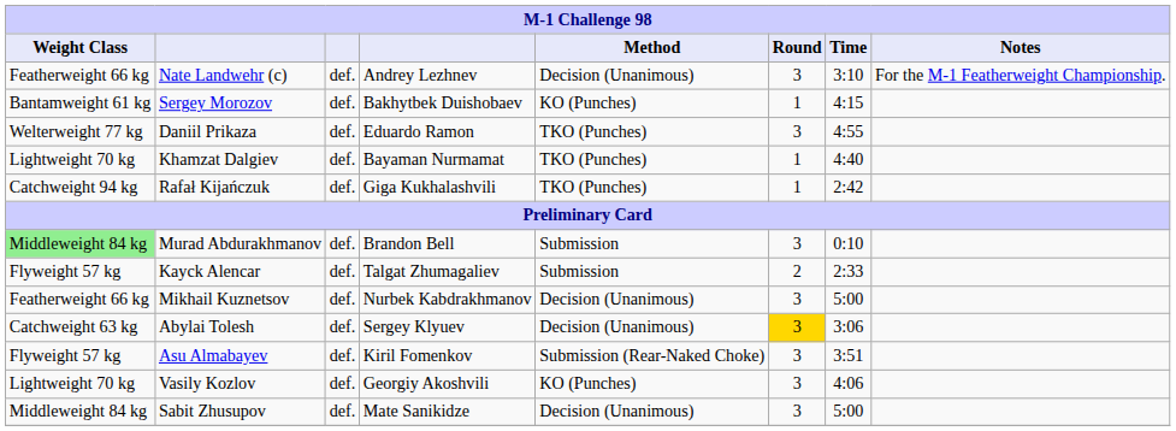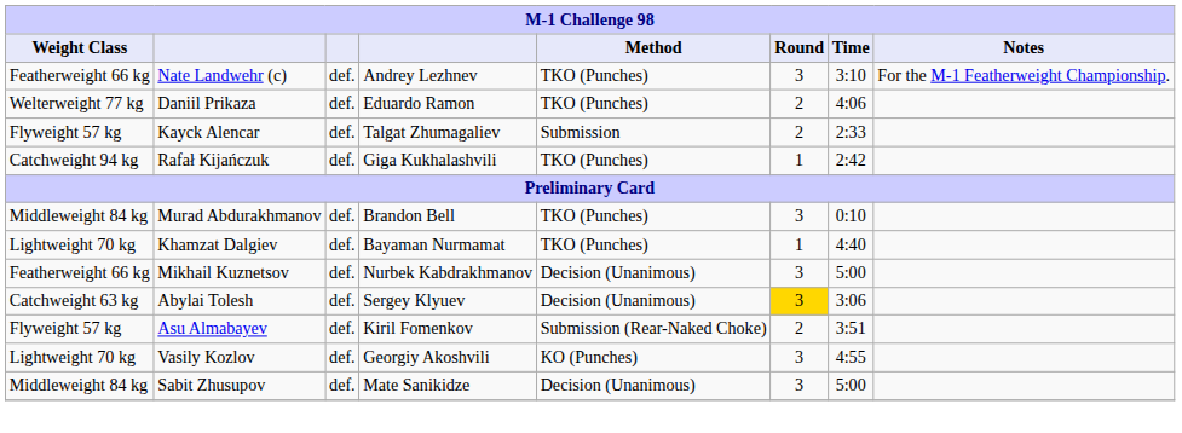 <table class="wikitable" style="font-size: 90%;">
 <tr>
 <th colspan="8" style="background-color: #ccf; color: #000080; text-align: center;"><strong>M-1 Challenge 98</strong></th>
 </tr>
 <tr>
 <th colspan="1" style="background-color: #E6E8FA; color: #000000; text-align: center;">Weight Class</th>
 <th colspan="1" style="background-color: #E6E8FA; color: #000000; text-align: center;"></th>
 <th colspan="1" style="background-color: #E6E8FA; color: #000000; text-align: center;"></th>
 <th colspan="1" style="background-color: #E6E8FA; color: #000000; text-align: center;"></th>
 <th colspan="1" style="background-color: #E6E8FA; color: #000000; text-align: center;">Method</th>
 <th colspan="1" style="background-color: #E6E8FA; color: #000000; text-align: center;">Round</th>
 <th colspan="1" style="background-color: #E6E8FA; color: #000000; text-align: center;">Time</th>
 <th colspan="1" style="background-color: #E6E8FA; color: #000000; text-align: center;">Notes</th>
 </tr>
 <tr>
 <td>Featherweight 66 kg</td>
 <td> <a href='#'>Nate Landwehr</a> (c)</td>
 <td>def.</td>
 <td> Andrey Lezhnev</td>
-<td>Decision (Unanimous)</td>
+<td>TKO (Punches)</td>
 <td align=center>3</td>
 <td align=center>3:10</td>
 <td>For the <a href='#'>M-1 Featherweight Championship</a>.</td>
-</tr>
-<tr>
-<td>Bantamweight 61 kg</td>
-<td> <a href='#'>Sergey Morozov</a></td>
-<td>def.</td>
-<td> Bakhytbek Duishobaev</td>
-<td>KO (Punches)</td>
-<td align=center>1</td>
-<td align=center>4:15</td>
-<td></td>
 </tr>
 <tr>
 <td>Welterweight 77 kg</td>
 <td> Daniil Prikaza</td>
 <td>def.</td>
 <td> Eduardo Ramon</td>
 <td>TKO (Punches)</td>
-<td align=center>3</td>
-<td align=center>4:55</td>
+<td align=center>2</td>
+<td align=center>4:06</td>
 <td></td>
 </tr>
 <tr>
-<td>Lightweight 70 kg</td>
-<td> Khamzat Dalgiev</td>
+<td>Flyweight 57 kg</td>
+<td> Kayck Alencar</td>
 <td>def.</td>
-<td> Bayaman Nurmamat</td>
-<td>TKO (Punches)</td>
-<td align=center>1</td>
-<td align=center>4:40</td>
+<td> Talgat Zhumagaliev</td>
+<td>Submission</td>
+<td align=center>2</td>
+<td align=center>2:33</td>
 <td></td>
 </tr>
 <tr>
 <td>Catchweight 94 kg</td>
 <td> Rafał Kijańczuk</td>
 <td>def.</td>
 <td> Giga Kukhalashvili</td>
 <td>TKO (Punches)</td>
 <td align=center>1</td>
 <td align=center>2:42</td>
 <td></td>
 </tr>
 <tr>
 <th colspan="8" style="background-color: #ccf; color: #000080; text-align: center;"><strong>Preliminary Card</strong></th>
 </tr>
 <tr>
-<td style="background: lightgreen;">Middleweight 84 kg</td>
+<td>Middleweight 84 kg</td>
 <td> Murad Abdurakhmanov</td>
 <td>def.</td>
 <td> Brandon Bell</td>
-<td>Submission</td>
+<td>TKO (Punches)</td>
 <td align=center>3</td>
 <td align=center>0:10</td>
 <td></td>
 </tr>
 <tr>
-<td>Flyweight 57 kg</td>
-<td> Kayck Alencar</td>
+<td>Lightweight 70 kg</td>
+<td> Khamzat Dalgiev</td>
 <td>def.</td>
-<td> Talgat Zhumagaliev</td>
-<td>Submission</td>
-<td align=center>2</td>
-<td align=center>2:33</td>
+<td> Bayaman Nurmamat</td>
+<td>TKO (Punches)</td>
+<td align=center>1</td>
+<td align=center>4:40</td>
 <td></td>
 </tr>
 <tr>
 <td>Featherweight 66 kg</td>
 <td> Mikhail Kuznetsov</td>
 <td>def.</td>
 <td> Nurbek Kabdrakhmanov</td>
 <td>Decision (Unanimous)</td>
 <td align=center>3</td>
 <td align=center>5:00</td>
 <td></td>
 </tr>
 <tr>
 <td>Catchweight 63 kg</td>
 <td> Abylai Tolesh</td>
 <td>def.</td>
 <td> Sergey Klyuev</td>
 <td>Decision (Unanimous)</td>
 <td align=center style="background: gold;">3</td>
 <td align=center>3:06</td>
 <td></td>
 </tr>
 <tr>
 <td>Flyweight 57 kg</td>
 <td> <a href='#'>Asu Almabayev</a></td>
 <td>def.</td>
 <td> Kiril Fomenkov</td>
 <td>Submission (Rear-Naked Choke)</td>
-<td align=center>3</td>
+<td align=center>2</td>
 <td align=center>3:51</td>
 <td></td>
 </tr>
 <tr>
 <td>Lightweight 70 kg</td>
 <td> Vasily Kozlov</td>
 <td>def.</td>
 <td> Georgiy Akoshvili</td>
 <td>KO (Punches)</td>
 <td align=center>3</td>
-<td align=center>4:06</td>
+<td align=center>4:55</td>
 <td></td>
 </tr>
 <tr>
 <td>Middleweight 84 kg</td>
 <td> Sabit Zhusupov</td>
 <td>def.</td>
 <td> Mate Sanikidze</td>
 <td>Decision (Unanimous)</td>
 <td align=center>3</td>
 <td align=center>5:00</td>
 <td></td>
 </tr>
 <tr>
 </tr>
 </table>
